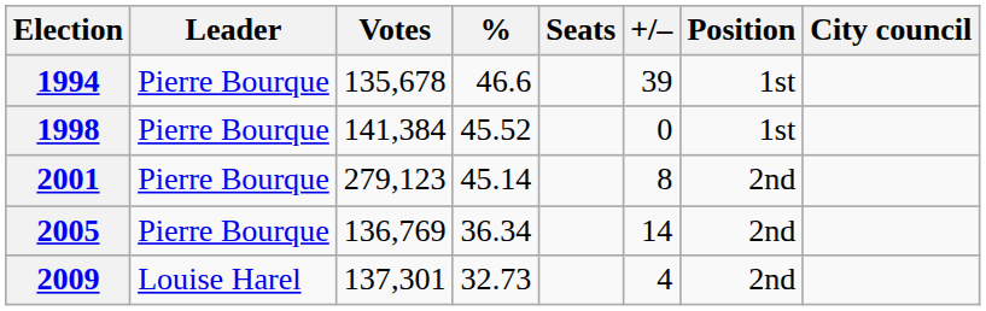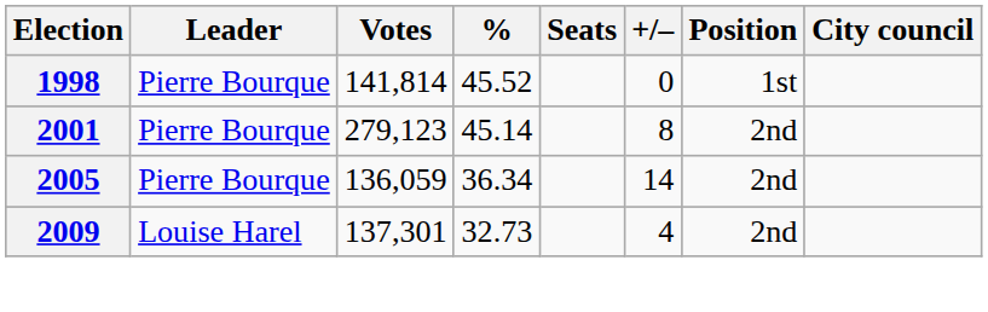 <table class="wikitable" style="text-align: right;">
 <tr>
 <th>Election</th>
 <th>Leader</th>
 <th>Votes</th>
 <th>%</th>
 <th>Seats</th>
 <th>+/–</th>
 <th>Position</th>
 <th>City council</th>
 </tr>
 <tr>
-<th><a href='#'>1994</a></th>
-<td align="left"><a href='#'>Pierre Bourque</a></td>
-<td>135,678</td>
-<td>46.6</td>
-<td></td>
-<td> 39</td>
-<td> 1st</td>
-<td></td>
-</tr>
-<tr>
 <th><a href='#'>1998</a></th>
 <td align="left"><a href='#'>Pierre Bourque</a></td>
-<td>141,384</td>
+<td>141,814</td>
 <td>45.52</td>
 <td></td>
 <td> 0</td>
 <td> 1st</td>
 <td></td>
 </tr>
 <tr>
 <th><a href='#'>2001</a></th>
 <td align="left"><a href='#'>Pierre Bourque</a></td>
 <td>279,123</td>
 <td>45.14</td>
 <td></td>
 <td> 8</td>
 <td> 2nd</td>
 <td></td>
 </tr>
 <tr>
 <th><a href='#'>2005</a></th>
 <td align="left"><a href='#'>Pierre Bourque</a></td>
-<td>136,769</td>
+<td>136,059</td>
 <td>36.34</td>
 <td></td>
 <td> 14</td>
 <td> 2nd</td>
 <td></td>
 </tr>
 <tr>
 <th><a href='#'>2009</a></th>
 <td align="left"><a href='#'>Louise Harel</a></td>
 <td>137,301</td>
 <td>32.73</td>
 <td></td>
 <td> 4</td>
 <td> 2nd</td>
 <td></td>
 </tr>
 </table>
